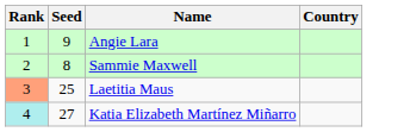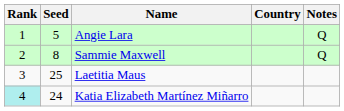 <table class="wikitable" style="text-align:center;">
 <tr>
 <th>Rank</th>
 <th>Seed</th>
 <th>Name</th>
 <th>Country</th>
+<th>Notes</th>
 </tr>
 <tr bgcolor=ccffcc>
 <td>1</td>
-<td>9</td>
+<td>5</td>
 <td align=left><a href='#'>Angie Lara</a></td>
 <td align=left></td>
+<td>Q</td>
 </tr>
 <tr bgcolor=ccffcc>
 <td>2</td>
 <td>8</td>
 <td align=left><a href='#'>Sammie Maxwell</a></td>
 <td align=left></td>
+<td>Q</td>
 </tr>
 <tr>
-<td style="background: lightsalmon;">3</td>
+<td>3</td>
 <td>25</td>
 <td align=left><a href='#'>Laetitia Maus</a></td>
 <td align=left></td>
+<td></td>
 </tr>
 <tr>
 <td style="background: paleturquoise;">4</td>
-<td>27</td>
+<td>24</td>
 <td align=left><a href='#'>Katia Elizabeth Martínez Miñarro</a></td>
 <td align=left></td>
+<td></td>
 </tr>
 </table>
